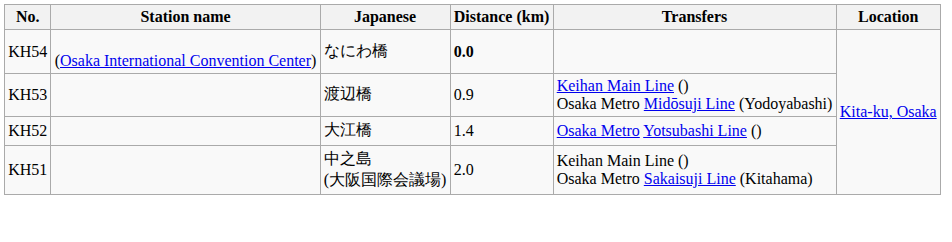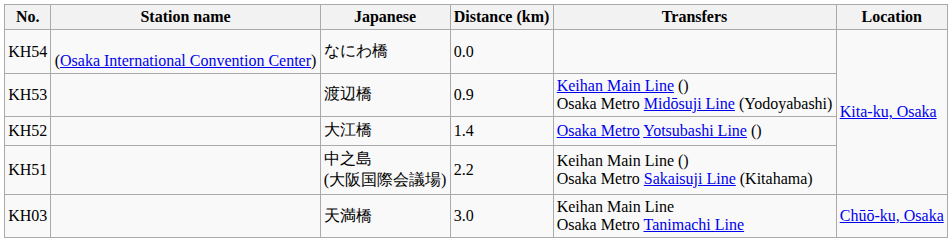 <table class="wikitable" rules="all">
 <tr>
 <th>No.</th>
 <th>Station name</th>
 <th>Japanese</th>
 <th>Distance (km)</th>
 <th>Transfers</th>
 <th>Location</th>
 </tr>
 <tr>
 <td>KH54</td>
 <td><br>(<a href='#'>Osaka International Convention Center</a>)</td>
 <td>なにわ橋</td>
-<td><strong>0.0</strong></td>
+<td>0.0</td>
 <td></td>
 <td rowspan=4><a href='#'>Kita-ku, Osaka</a></td>
 </tr>
 <tr>
 <td>KH53</td>
 <td></td>
 <td>渡辺橋</td>
 <td>0.9</td>
 <td> <a href='#'>Keihan Main Line</a> ()<br>  Osaka Metro <a href='#'>Midōsuji Line</a> (Yodoyabashi)</td>
 </tr>
 <tr>
 <td>KH52</td>
 <td></td>
 <td>大江橋</td>
 <td>1.4</td>
 <td>  <a href='#'>Osaka Metro</a> <a href='#'>Yotsubashi Line</a> ()</td>
 </tr>
 <tr>
 <td>KH51</td>
 <td></td>
 <td>中之島<br>(大阪国際会議場)</td>
-<td>2.0</td>
+<td>2.2</td>
 <td> Keihan Main Line ()<br>  Osaka Metro <a href='#'>Sakaisuji Line</a> (Kitahama)</td>
 </tr>
+<tr>
+<td>KH03</td>
+<td></td>
+<td>天満橋</td>
+<td>3.0</td>
+<td> Keihan Main Line<br>  Osaka Metro <a href='#'>Tanimachi Line</a></td>
+<td><a href='#'>Chūō-ku, Osaka</a></td>
+</tr>
 </table>
